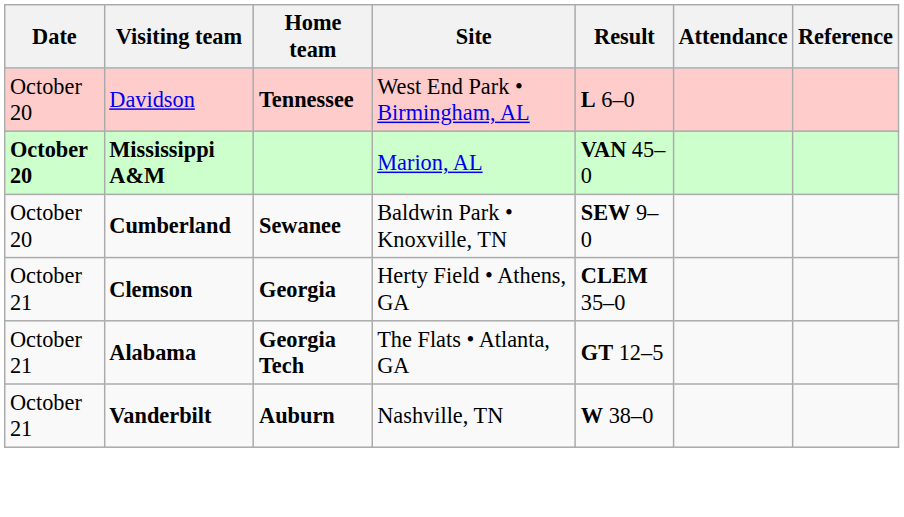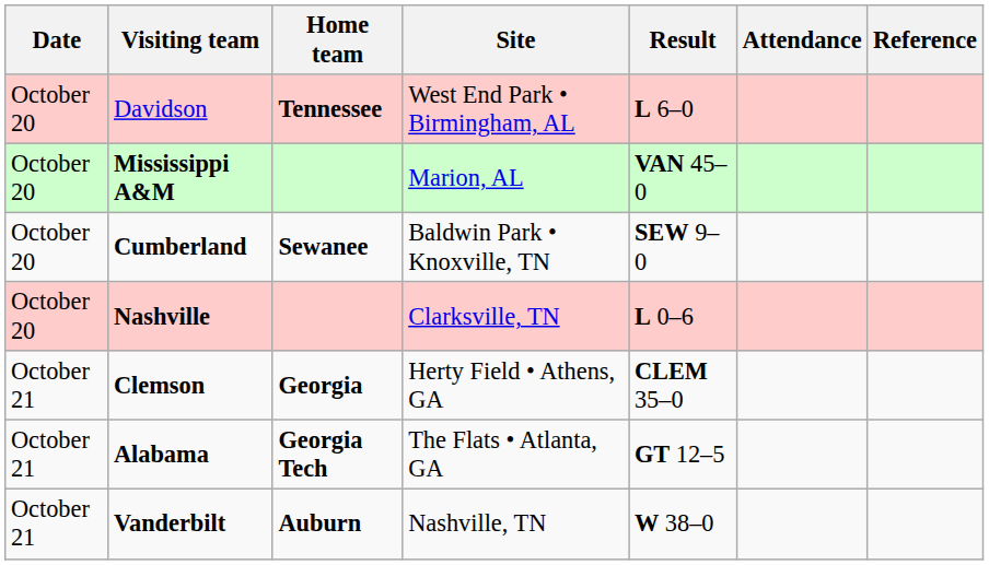 <table class="wikitable" style="font-size:95%;">
 <tr>
 <th>Date</th>
 <th>Visiting team</th>
 <th>Home team</th>
 <th>Site</th>
 <th>Result</th>
 <th>Attendance</th>
 <th class="unsortable">Reference</th>
 </tr>
 <tr bgcolor=ffcccc>
 <td>October 20</td>
 <td><a href='#'>Davidson</a></td>
 <td><strong>Tennessee</strong></td>
 <td>West End Park • <a href='#'>Birmingham, AL</a></td>
 <td><strong>L</strong> 6–0</td>
 <td></td>
 <td></td>
 </tr>
 <tr bgcolor=ccffcc>
-<td><strong>October 20</strong></td>
+<td>October 20</td>
 <td><strong>Mississippi A&M</strong></td>
 <td></td>
 <td><a href='#'>Marion, AL</a></td>
 <td><strong>VAN</strong> 45–0</td>
 <td></td>
 <td></td>
 </tr>
 <tr bgcolor=>
 <td>October 20</td>
 <td><strong>Cumberland</strong></td>
 <td><strong>Sewanee</strong></td>
 <td>Baldwin Park • Knoxville, TN</td>
 <td><strong>SEW</strong> 9–0</td>
+<td></td>
+<td></td>
+</tr>
+<tr bgcolor=ffcccc>
+<td>October 20</td>
+<td><strong>Nashville</strong></td>
+<td></td>
+<td><a href='#'>Clarksville, TN</a></td>
+<td><strong>L</strong> 0–6</td>
 <td></td>
 <td></td>
 </tr>
 <tr bgcolor=>
 <td>October 21</td>
 <td><strong>Clemson</strong></td>
 <td><strong>Georgia</strong></td>
 <td>Herty Field • Athens, GA</td>
 <td><strong>CLEM</strong> 35–0</td>
 <td></td>
 <td></td>
 </tr>
 <tr bgcolor=>
 <td>October 21</td>
 <td><strong>Alabama</strong></td>
 <td><strong>Georgia Tech</strong></td>
 <td>The Flats • Atlanta, GA</td>
 <td><strong>GT</strong> 12–5</td>
 <td></td>
 <td></td>
 </tr>
 <tr bgcolor=>
 <td>October 21</td>
 <td><strong>Vanderbilt</strong></td>
 <td><strong>Auburn</strong></td>
 <td>Nashville, TN</td>
 <td><strong>W</strong> 38–0</td>
 <td></td>
 <td></td>
 </tr>
 </table>
